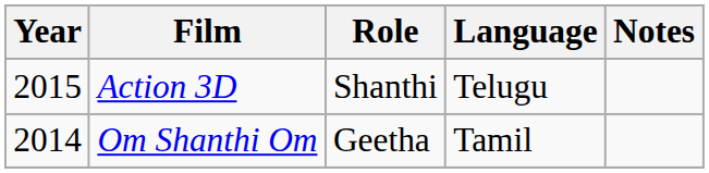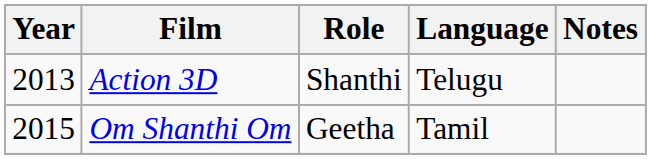 <table class="wikitable">
 <tr>
 <th>Year</th>
 <th>Film</th>
 <th>Role</th>
 <th>Language</th>
 <th>Notes</th>
 </tr>
 <tr>
-<td>2015</td>
+<td>2013</td>
 <td><em><a href='#'>Action 3D</a></em></td>
 <td>Shanthi</td>
 <td>Telugu</td>
 <td></td>
 </tr>
 <tr>
-<td>2014</td>
+<td>2015</td>
 <td><em><a href='#'>Om Shanthi Om</a></em></td>
 <td>Geetha</td>
 <td>Tamil</td>
 <td></td>
 </tr>
 <tr>
 </tr>
 </table>
